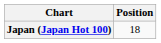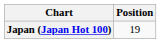 <table class="wikitable plainrowheaders" style="text-align:center;">
 <tr>
 <th scope="col">Chart</th>
 <th scope="col">Position</th>
 </tr>
 <tr>
 <th scope="row">Japan (<a href='#'>Japan Hot 100</a>)</th>
-<td>18</td>
+<td>19</td>
 </tr>
 </table>
